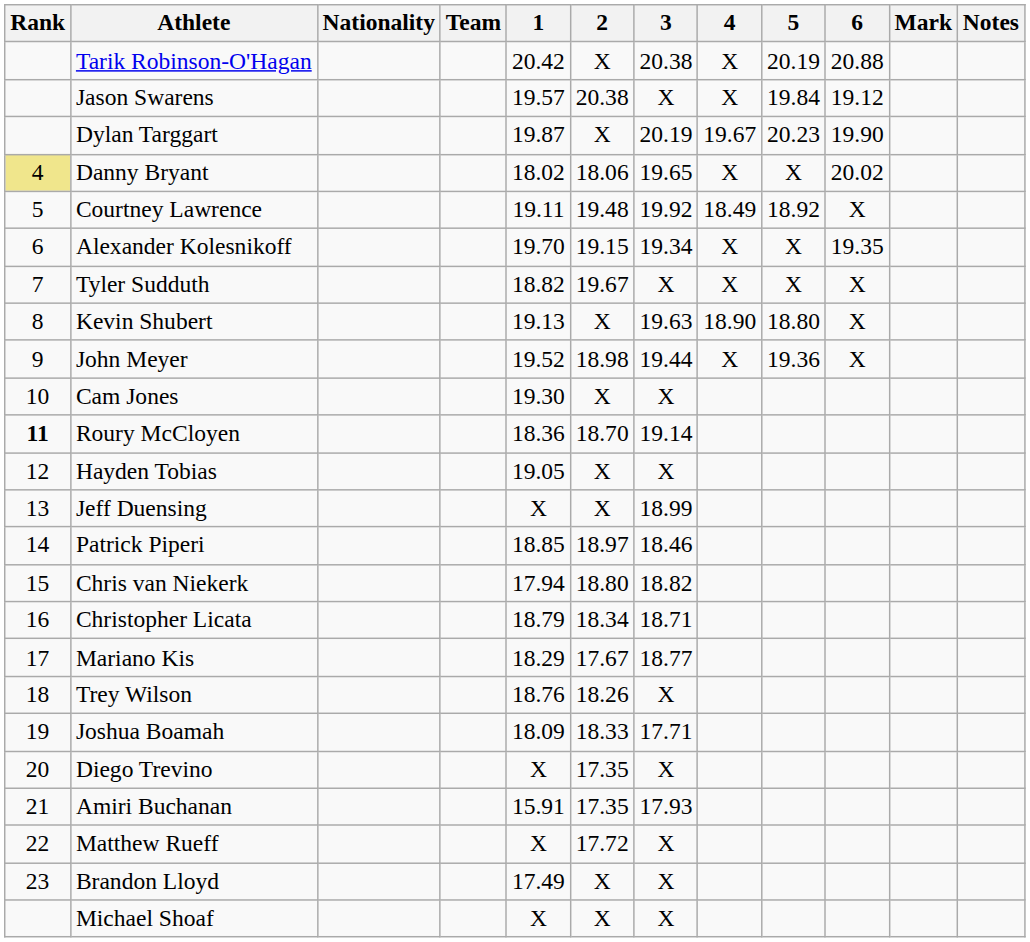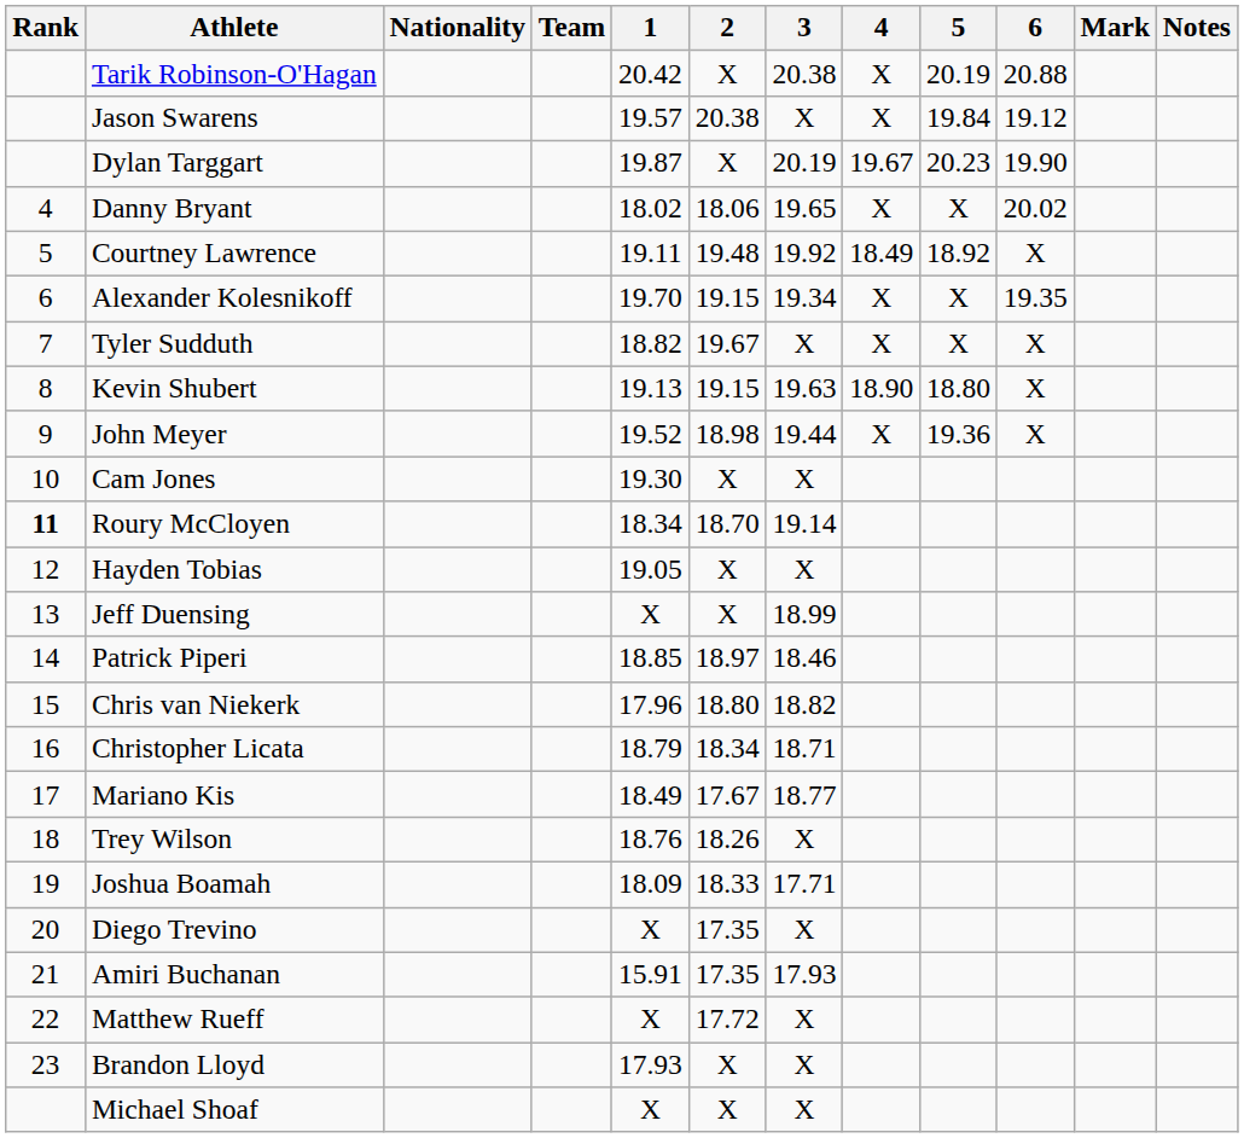 <table class="wikitable sortable plainrowheaders" style="text-align:center">
 <tr>
 <th scope="col">Rank</th>
 <th scope="col">Athlete</th>
 <th scope="col">Nationality</th>
 <th scope="col">Team</th>
 <th>1</th>
 <th>2</th>
 <th>3</th>
 <th>4</th>
 <th>5</th>
 <th>6</th>
 <th scope="col">Mark</th>
 <th scope="col">Notes</th>
 </tr>
 <tr>
 <td></td>
 <td align=left><a href='#'>Tarik Robinson-O'Hagan</a></td>
 <td align=left></td>
 <td></td>
 <td>20.42</td>
 <td>X</td>
 <td>20.38</td>
 <td>X</td>
 <td>20.19</td>
 <td>20.88</td>
 <td></td>
 <td></td>
 </tr>
 <tr>
 <td></td>
 <td align=left>Jason Swarens</td>
 <td align=left></td>
 <td></td>
 <td>19.57</td>
 <td>20.38</td>
 <td>X</td>
 <td>X</td>
 <td>19.84</td>
 <td>19.12</td>
 <td></td>
 <td></td>
 </tr>
 <tr>
 <td></td>
 <td align=left>Dylan Targgart</td>
 <td align=left></td>
 <td></td>
 <td>19.87</td>
 <td>X</td>
 <td>20.19</td>
 <td>19.67</td>
 <td>20.23</td>
 <td>19.90</td>
 <td></td>
 <td></td>
 </tr>
 <tr>
-<td style="background: khaki;">4</td>
+<td>4</td>
 <td align=left>Danny Bryant</td>
 <td align=left></td>
 <td></td>
 <td>18.02</td>
 <td>18.06</td>
 <td>19.65</td>
 <td>X</td>
 <td>X</td>
 <td>20.02</td>
 <td></td>
 <td></td>
 </tr>
 <tr>
 <td>5</td>
 <td align=left>Courtney Lawrence</td>
 <td align=left></td>
 <td></td>
 <td>19.11</td>
 <td>19.48</td>
 <td>19.92</td>
 <td>18.49</td>
 <td>18.92</td>
 <td>X</td>
 <td></td>
 <td></td>
 </tr>
 <tr>
 <td>6</td>
 <td align=left>Alexander Kolesnikoff</td>
 <td align=left></td>
 <td></td>
 <td>19.70</td>
 <td>19.15</td>
 <td>19.34</td>
 <td>X</td>
 <td>X</td>
 <td>19.35</td>
 <td></td>
 <td></td>
 </tr>
 <tr>
 <td>7</td>
 <td align=left>Tyler Sudduth</td>
 <td align=left></td>
 <td></td>
 <td>18.82</td>
 <td>19.67</td>
 <td>X</td>
 <td>X</td>
 <td>X</td>
 <td>X</td>
 <td></td>
 <td></td>
 </tr>
 <tr>
 <td>8</td>
 <td align=left>Kevin Shubert</td>
 <td align=left></td>
 <td></td>
 <td>19.13</td>
-<td>X</td>
+<td>19.15</td>
 <td>19.63</td>
 <td>18.90</td>
 <td>18.80</td>
 <td>X</td>
 <td></td>
 <td></td>
 </tr>
 <tr>
 <td>9</td>
 <td align=left>John Meyer</td>
 <td align=left></td>
 <td></td>
 <td>19.52</td>
 <td>18.98</td>
 <td>19.44</td>
 <td>X</td>
 <td>19.36</td>
 <td>X</td>
 <td></td>
 <td></td>
 </tr>
 <tr>
 <td>10</td>
 <td align=left>Cam Jones</td>
 <td align=left></td>
 <td></td>
 <td>19.30</td>
 <td>X</td>
 <td>X</td>
 <td></td>
 <td></td>
 <td></td>
 <td></td>
 <td></td>
 </tr>
 <tr>
 <td><strong>11</strong></td>
 <td align=left>Roury McCloyen</td>
 <td align=left></td>
 <td></td>
-<td>18.36</td>
+<td>18.34</td>
 <td>18.70</td>
 <td>19.14</td>
 <td></td>
 <td></td>
 <td></td>
 <td></td>
 <td></td>
 </tr>
 <tr>
 <td>12</td>
 <td align=left>Hayden Tobias</td>
 <td align=left></td>
 <td></td>
 <td>19.05</td>
 <td>X</td>
 <td>X</td>
 <td></td>
 <td></td>
 <td></td>
 <td></td>
 <td></td>
 </tr>
 <tr>
 <td>13</td>
 <td align=left>Jeff Duensing</td>
 <td align=left></td>
 <td></td>
 <td>X</td>
 <td>X</td>
 <td>18.99</td>
 <td></td>
 <td></td>
 <td></td>
 <td></td>
 <td></td>
 </tr>
 <tr>
 <td>14</td>
 <td align=left>Patrick Piperi</td>
 <td align=left></td>
 <td></td>
 <td>18.85</td>
 <td>18.97</td>
 <td>18.46</td>
 <td></td>
 <td></td>
 <td></td>
 <td></td>
 <td></td>
 </tr>
 <tr>
 <td>15</td>
 <td align=left>Chris van Niekerk</td>
 <td align=left></td>
 <td></td>
-<td>17.94</td>
+<td>17.96</td>
 <td>18.80</td>
 <td>18.82</td>
 <td></td>
 <td></td>
 <td></td>
 <td></td>
 <td></td>
 </tr>
 <tr>
 <td>16</td>
 <td align=left>Christopher Licata</td>
 <td align=left></td>
 <td></td>
 <td>18.79</td>
 <td>18.34</td>
 <td>18.71</td>
 <td></td>
 <td></td>
 <td></td>
 <td></td>
 <td></td>
 </tr>
 <tr>
 <td>17</td>
 <td align=left>Mariano Kis</td>
 <td align=left></td>
 <td></td>
-<td>18.29</td>
+<td>18.49</td>
 <td>17.67</td>
 <td>18.77</td>
 <td></td>
 <td></td>
 <td></td>
 <td></td>
 <td></td>
 </tr>
 <tr>
 <td>18</td>
 <td align=left>Trey Wilson</td>
 <td align=left></td>
 <td></td>
 <td>18.76</td>
 <td>18.26</td>
 <td>X</td>
 <td></td>
 <td></td>
 <td></td>
 <td></td>
 <td></td>
 </tr>
 <tr>
 <td>19</td>
 <td align=left>Joshua Boamah</td>
 <td align=left></td>
 <td></td>
 <td>18.09</td>
 <td>18.33</td>
 <td>17.71</td>
 <td></td>
 <td></td>
 <td></td>
 <td></td>
 <td></td>
 </tr>
 <tr>
 <td>20</td>
 <td align=left>Diego Trevino</td>
 <td align=left></td>
 <td></td>
 <td>X</td>
 <td>17.35</td>
 <td>X</td>
 <td></td>
 <td></td>
 <td></td>
 <td></td>
 <td></td>
 </tr>
 <tr>
 <td>21</td>
 <td align=left>Amiri Buchanan</td>
 <td align=left></td>
 <td></td>
 <td>15.91</td>
 <td>17.35</td>
 <td>17.93</td>
 <td></td>
 <td></td>
 <td></td>
 <td></td>
 <td></td>
 </tr>
 <tr>
 <td>22</td>
 <td align=left>Matthew Rueff</td>
 <td align=left></td>
 <td></td>
 <td>X</td>
 <td>17.72</td>
 <td>X</td>
 <td></td>
 <td></td>
 <td></td>
 <td></td>
 <td></td>
 </tr>
 <tr>
 <td>23</td>
 <td align=left>Brandon Lloyd</td>
 <td align=left></td>
 <td></td>
-<td>17.49</td>
+<td>17.93</td>
 <td>X</td>
 <td>X</td>
 <td></td>
 <td></td>
 <td></td>
 <td></td>
 <td></td>
 </tr>
 <tr>
 <td></td>
 <td align=left>Michael Shoaf</td>
 <td align=left></td>
 <td></td>
 <td>X</td>
 <td>X</td>
 <td>X</td>
 <td></td>
 <td></td>
 <td></td>
 <td></td>
 <td></td>
 </tr>
 </table>
